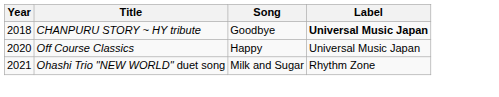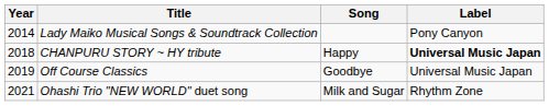 <table class="wikitable">
 <tr>
 <th>Year</th>
 <th>Title</th>
 <th>Song</th>
 <th>Label</th>
 </tr>
 <tr>
+<td>2014</td>
+<td><em>Lady Maiko Musical Songs & Soundtrack Collection</em></td>
+<td></td>
+<td>Pony Canyon</td>
+</tr>
+<tr>
 <td>2018</td>
 <td><em>CHANPURU STORY ~ HY tribute</em></td>
-<td>Goodbye</td>
+<td>Happy</td>
 <td><strong>Universal Music Japan</strong></td>
 </tr>
 <tr>
-<td>2020</td>
+<td>2019</td>
 <td><em>Off Course Classics</em></td>
-<td>Happy</td>
+<td>Goodbye</td>
 <td>Universal Music Japan</td>
 </tr>
 <tr>
 <td>2021</td>
 <td><em>Ohashi Trio "NEW WORLD"</em> duet song </td>
 <td>Milk and Sugar</td>
 <td>Rhythm Zone</td>
 </tr>
 </table>
